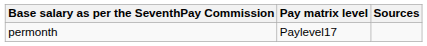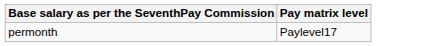 <table class="wikitable mw-collapsible" style="margin: 1ex 0 1ex 1ex; ">
 <tr style="text-align: center; " Colspan="2">
 <th>Base salary as per the SeventhPay Commission</th>
 <th>Pay matrix level</th>
-<th>Sources</th>
 </tr>
 <tr>
 <td>permonth</td>
 <td>Paylevel17</td>
-<td></td>
 </tr>
 </table>
